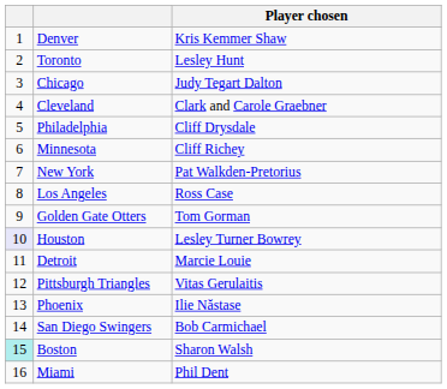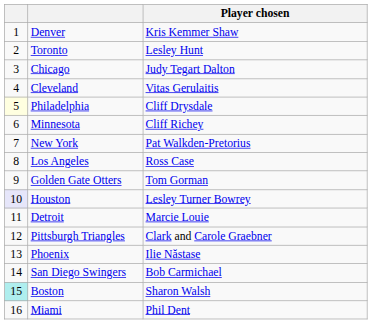 <table class="wikitable" style="text-align:left">
 <tr>
 <th width="25px"></th>
 <th width="150px"></th>
 <th width="300px">Player chosen</th>
 </tr>
 <tr>
 <td style="text-align:center">1</td>
 <td><a href='#'>Denver</a></td>
 <td><a href='#'>Kris Kemmer Shaw</a></td>
 </tr>
 <tr>
 <td style="text-align:center">2</td>
 <td><a href='#'>Toronto</a></td>
 <td><a href='#'>Lesley Hunt</a></td>
 </tr>
 <tr>
 <td style="text-align:center">3</td>
 <td><a href='#'>Chicago</a></td>
 <td><a href='#'>Judy Tegart Dalton</a></td>
 </tr>
 <tr>
 <td style="text-align:center">4</td>
 <td><a href='#'>Cleveland</a></td>
-<td><a href='#'>Clark</a> and <a href='#'>Carole Graebner</a></td>
+<td><a href='#'>Vitas Gerulaitis</a></td>
 </tr>
 <tr>
-<td style="text-align:center">5</td>
+<td style="background: lightyellow; text-align:center">5</td>
 <td><a href='#'>Philadelphia</a></td>
 <td><a href='#'>Cliff Drysdale</a></td>
 </tr>
 <tr>
 <td style="text-align:center">6</td>
 <td><a href='#'>Minnesota</a></td>
 <td><a href='#'>Cliff Richey</a></td>
 </tr>
 <tr>
 <td style="text-align:center">7</td>
 <td><a href='#'>New York</a></td>
 <td><a href='#'>Pat Walkden-Pretorius</a></td>
 </tr>
 <tr>
 <td style="text-align:center">8</td>
 <td><a href='#'>Los Angeles</a></td>
 <td><a href='#'>Ross Case</a></td>
 </tr>
 <tr>
 <td style="text-align:center">9</td>
 <td><a href='#'>Golden Gate Otters</a></td>
 <td><a href='#'>Tom Gorman</a></td>
 </tr>
 <tr>
 <td style="background: lavender; text-align:center">10</td>
 <td><a href='#'>Houston</a></td>
 <td><a href='#'>Lesley Turner Bowrey</a></td>
 </tr>
 <tr>
 <td style="text-align:center">11</td>
 <td><a href='#'>Detroit</a></td>
 <td><a href='#'>Marcie Louie</a></td>
 </tr>
 <tr>
 <td style="text-align:center">12</td>
 <td><a href='#'>Pittsburgh Triangles</a></td>
-<td><a href='#'>Vitas Gerulaitis</a></td>
+<td><a href='#'>Clark</a> and <a href='#'>Carole Graebner</a></td>
 </tr>
 <tr>
 <td style="text-align:center">13</td>
 <td><a href='#'>Phoenix</a></td>
 <td><a href='#'>Ilie Năstase</a></td>
 </tr>
 <tr>
 <td style="text-align:center">14</td>
 <td><a href='#'>San Diego Swingers</a></td>
 <td><a href='#'>Bob Carmichael</a></td>
 </tr>
 <tr>
 <td style="background: paleturquoise; text-align:center">15</td>
 <td><a href='#'>Boston</a></td>
 <td><a href='#'>Sharon Walsh</a></td>
 </tr>
 <tr>
 <td style="text-align:center">16</td>
 <td><a href='#'>Miami</a></td>
 <td><a href='#'>Phil Dent</a></td>
 </tr>
 </table>
